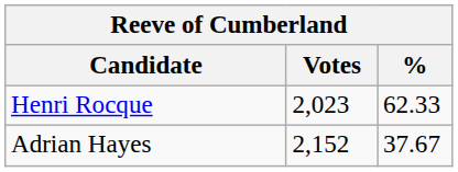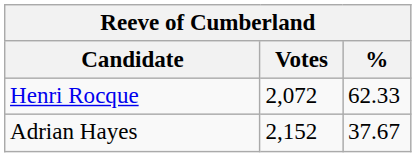 <table class="wikitable">
 <tr>
 <th colspan="3">Reeve of Cumberland</th>
 </tr>
 <tr>
 <th style="width: 170px">Candidate</th>
 <th style="width: 50px">Votes</th>
 <th style="width: 40px">%</th>
 </tr>
 <tr>
 <td><a href='#'>Henri Rocque</a></td>
-<td>2,023</td>
+<td>2,072</td>
 <td>62.33</td>
 </tr>
 <tr>
 <td>Adrian Hayes</td>
 <td>2,152</td>
 <td>37.67</td>
 </tr>
 </table>
